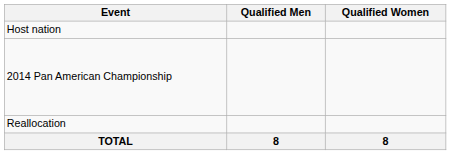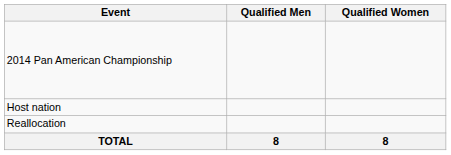 <table class="wikitable" width=660>
 <tr>
 <th>Event</th>
 <th>Qualified Men</th>
 <th>Qualified Women</th>
 </tr>
 <tr>
+<td>2014 Pan American Championship</td>
+<td><br><br><br><br><br><br></td>
+<td><br><br><br><br><br><br></td>
+</tr>
+<tr>
 <td>Host nation</td>
 <td><s></s></td>
 <td></td>
-</tr>
-<tr>
-<td>2014 Pan American Championship</td>
-<td><br><br><br><br><br><br></td>
-<td><br><br><br><br><br><br></td>
 </tr>
 <tr>
 <td>Reallocation</td>
 <td></td>
 <td></td>
 </tr>
 <tr>
 <th>TOTAL</th>
 <th>8</th>
 <th>8</th>
 </tr>
 </table>
